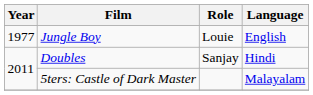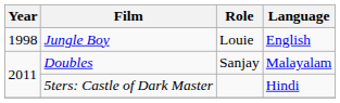 <table class="wikitable sortable">
 <tr>
 <th>Year</th>
 <th>Film</th>
 <th>Role</th>
 <th>Language</th>
 </tr>
 <tr>
-<td>1977</td>
+<td>1998</td>
 <td><em><a href='#'>Jungle Boy</a></em></td>
 <td>Louie</td>
 <td><a href='#'>English</a></td>
 </tr>
 <tr>
 <td rowspan="2">2011</td>
 <td><em><a href='#'>Doubles</a></em></td>
 <td>Sanjay</td>
-<td><a href='#'>Hindi</a></td>
+<td><a href='#'>Malayalam</a></td>
 </tr>
 <tr>
 <td><em>5ters: Castle of Dark Master</em></td>
 <td></td>
-<td><a href='#'>Malayalam</a></td>
+<td><a href='#'>Hindi</a></td>
 </tr>
 <tr>
 </tr>
 </table>
